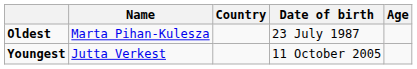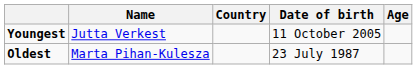 <table class="wikitable">
 <tr>
 <th></th>
 <th><strong>Name</strong></th>
 <th><strong>Country</strong></th>
 <th><strong>Date of birth</strong></th>
 <th><strong>Age</strong></th>
 </tr>
 <tr>
+<td><strong>Youngest</strong></td>
+<td><a href='#'>Jutta Verkest</a></td>
+<td></td>
+<td>11 October 2005</td>
+<td></td>
+</tr>
+<tr>
 <td><strong>Oldest</strong></td>
 <td><a href='#'>Marta Pihan-Kulesza</a></td>
 <td></td>
 <td>23 July 1987</td>
 <td></td>
 </tr>
-<tr>
-<td><strong>Youngest</strong></td>
-<td><a href='#'>Jutta Verkest</a></td>
-<td></td>
-<td>11 October 2005</td>
-<td></td>
-</tr>
 </table>
